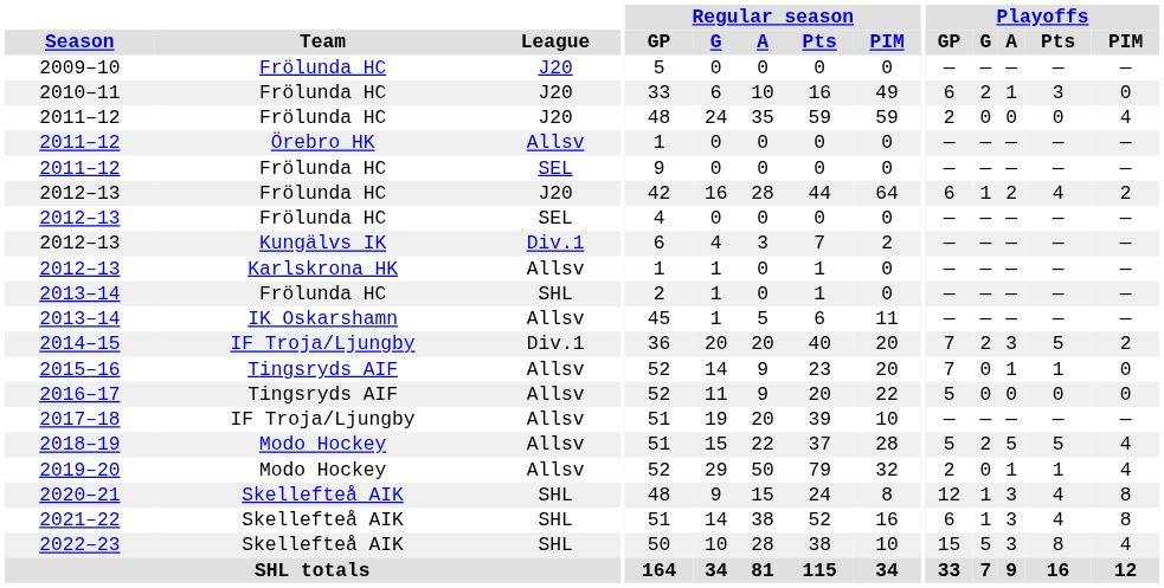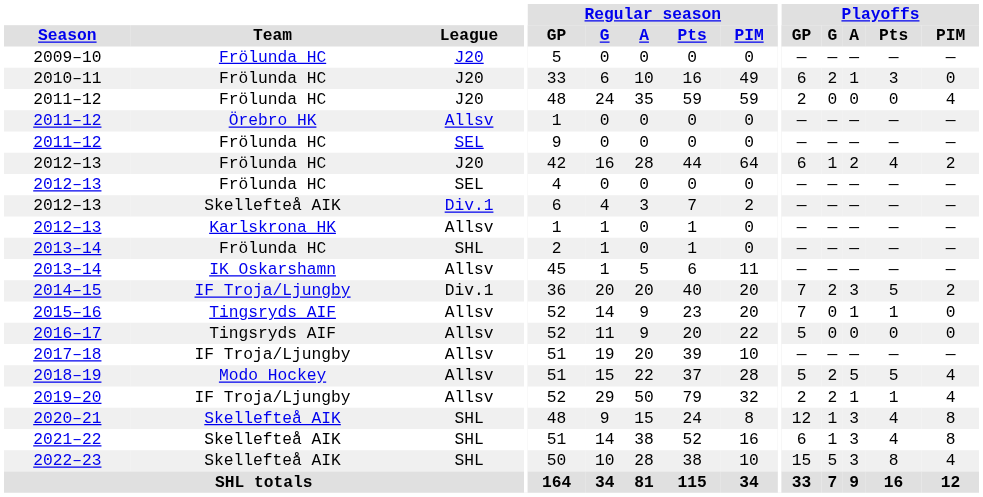 <table border="0" cellpadding="1" cellspacing="0" style="text-align:center; width:60em">
 <tr bgcolor="#e0e0e0">
 <th colspan="3" bgcolor="#ffffff"></th>
 <th rowspan="99" bgcolor="#ffffff"></th>
 <th colspan="5"><a href='#'>Regular season</a></th>
 <th rowspan="99" bgcolor="#ffffff"></th>
 <th colspan="5"><a href='#'>Playoffs</a></th>
 </tr>
 <tr bgcolor="#e0e0e0">
 <th><a href='#'>Season</a></th>
 <th>Team</th>
 <th>League</th>
 <th>GP</th>
 <th><a href='#'>G</a></th>
 <th><a href='#'>A</a></th>
 <th><a href='#'>Pts</a></th>
 <th><a href='#'>PIM</a></th>
 <th>GP</th>
 <th>G</th>
 <th>A</th>
 <th>Pts</th>
 <th>PIM</th>
 </tr>
 <tr>
 <td>2009–10</td>
 <td><a href='#'>Frölunda HC</a></td>
 <td><a href='#'>J20</a></td>
 <td>5</td>
 <td>0</td>
 <td>0</td>
 <td>0</td>
 <td>0</td>
 <td>—</td>
 <td>—</td>
 <td>—</td>
 <td>—</td>
 <td>—</td>
 </tr>
 <tr bgcolor="#f0f0f0">
 <td>2010–11</td>
 <td>Frölunda HC</td>
 <td>J20</td>
 <td>33</td>
 <td>6</td>
 <td>10</td>
 <td>16</td>
 <td>49</td>
 <td>6</td>
 <td>2</td>
 <td>1</td>
 <td>3</td>
 <td>0</td>
 </tr>
 <tr>
 <td>2011–12</td>
 <td>Frölunda HC</td>
 <td>J20</td>
 <td>48</td>
 <td>24</td>
 <td>35</td>
 <td>59</td>
 <td>59</td>
 <td>2</td>
 <td>0</td>
 <td>0</td>
 <td>0</td>
 <td>4</td>
 </tr>
 <tr bgcolor="#f0f0f0">
 <td><a href='#'>2011–12</a></td>
 <td><a href='#'>Örebro HK</a></td>
 <td><a href='#'>Allsv</a></td>
 <td>1</td>
 <td>0</td>
 <td>0</td>
 <td>0</td>
 <td>0</td>
 <td>—</td>
 <td>—</td>
 <td>—</td>
 <td>—</td>
 <td>—</td>
 </tr>
 <tr>
 <td><a href='#'>2011–12</a></td>
 <td>Frölunda HC</td>
 <td><a href='#'>SEL</a></td>
 <td>9</td>
 <td>0</td>
 <td>0</td>
 <td>0</td>
 <td>0</td>
 <td>—</td>
 <td>—</td>
 <td>—</td>
 <td>—</td>
 <td>—</td>
 </tr>
 <tr bgcolor="#f0f0f0">
 <td>2012–13</td>
 <td>Frölunda HC</td>
 <td>J20</td>
 <td>42</td>
 <td>16</td>
 <td>28</td>
 <td>44</td>
 <td>64</td>
 <td>6</td>
 <td>1</td>
 <td>2</td>
 <td>4</td>
 <td>2</td>
 </tr>
 <tr>
 <td><a href='#'>2012–13</a></td>
 <td>Frölunda HC</td>
 <td>SEL</td>
 <td>4</td>
 <td>0</td>
 <td>0</td>
 <td>0</td>
 <td>0</td>
 <td>—</td>
 <td>—</td>
 <td>—</td>
 <td>—</td>
 <td>—</td>
 </tr>
 <tr bgcolor="#f0f0f0">
 <td 2012–13 Hockeyettan season>2012–13</td>
-<td><a href='#'>Kungälvs IK</a></td>
+<td>Skellefteå AIK</td>
 <td><a href='#'>Div.1</a></td>
 <td>6</td>
 <td>4</td>
 <td>3</td>
 <td>7</td>
 <td>2</td>
 <td>—</td>
 <td>—</td>
 <td>—</td>
 <td>—</td>
 <td>—</td>
 </tr>
 <tr>
 <td><a href='#'>2012–13</a></td>
 <td><a href='#'>Karlskrona HK</a></td>
 <td>Allsv</td>
 <td>1</td>
 <td>1</td>
 <td>0</td>
 <td>1</td>
 <td>0</td>
 <td>—</td>
 <td>—</td>
 <td>—</td>
 <td>—</td>
 <td>—</td>
 </tr>
 <tr bgcolor="#f0f0f0">
 <td><a href='#'>2013–14</a></td>
 <td>Frölunda HC</td>
 <td>SHL</td>
 <td>2</td>
 <td>1</td>
 <td>0</td>
 <td>1</td>
 <td>0</td>
 <td>—</td>
 <td>—</td>
 <td>—</td>
 <td>—</td>
 <td>—</td>
 </tr>
 <tr>
 <td><a href='#'>2013–14</a></td>
 <td><a href='#'>IK Oskarshamn</a></td>
 <td>Allsv</td>
 <td>45</td>
 <td>1</td>
 <td>5</td>
 <td>6</td>
 <td>11</td>
 <td>—</td>
 <td>—</td>
 <td>—</td>
 <td>—</td>
 <td>—</td>
 </tr>
 <tr bgcolor="#f0f0f0">
 <td><a href='#'>2014–15</a></td>
 <td><a href='#'>IF Troja/Ljungby</a></td>
 <td>Div.1</td>
 <td>36</td>
 <td>20</td>
 <td>20</td>
 <td>40</td>
 <td>20</td>
 <td>7</td>
 <td>2</td>
 <td>3</td>
 <td>5</td>
 <td>2</td>
 </tr>
 <tr>
 <td><a href='#'>2015–16</a></td>
 <td><a href='#'>Tingsryds AIF</a></td>
 <td>Allsv</td>
 <td>52</td>
 <td>14</td>
 <td>9</td>
 <td>23</td>
 <td>20</td>
 <td>7</td>
 <td>0</td>
 <td>1</td>
 <td>1</td>
 <td>0</td>
 </tr>
 <tr bgcolor="#f0f0f0">
 <td><a href='#'>2016–17</a></td>
 <td>Tingsryds AIF</td>
 <td>Allsv</td>
 <td>52</td>
 <td>11</td>
 <td>9</td>
 <td>20</td>
 <td>22</td>
 <td>5</td>
 <td>0</td>
 <td>0</td>
 <td>0</td>
 <td>0</td>
 </tr>
 <tr>
 <td><a href='#'>2017–18</a></td>
 <td>IF Troja/Ljungby</td>
 <td>Allsv</td>
 <td>51</td>
 <td>19</td>
 <td>20</td>
 <td>39</td>
 <td>10</td>
 <td>—</td>
 <td>—</td>
 <td>—</td>
 <td>—</td>
 <td>—</td>
 </tr>
 <tr bgcolor="#f0f0f0">
 <td><a href='#'>2018–19</a></td>
 <td><a href='#'>Modo Hockey</a></td>
 <td>Allsv</td>
 <td>51</td>
 <td>15</td>
 <td>22</td>
 <td>37</td>
 <td>28</td>
 <td>5</td>
 <td>2</td>
 <td>5</td>
 <td>5</td>
 <td>4</td>
 </tr>
 <tr>
 <td><a href='#'>2019–20</a></td>
-<td>Modo Hockey</td>
+<td>IF Troja/Ljungby</td>
 <td>Allsv</td>
 <td>52</td>
 <td>29</td>
 <td>50</td>
 <td>79</td>
 <td>32</td>
 <td>2</td>
-<td>0</td>
+<td>2</td>
 <td>1</td>
 <td>1</td>
 <td>4</td>
 </tr>
 <tr bgcolor="#f0f0f0">
 <td><a href='#'>2020–21</a></td>
 <td><a href='#'>Skellefteå AIK</a></td>
 <td>SHL</td>
 <td>48</td>
 <td>9</td>
 <td>15</td>
 <td>24</td>
 <td>8</td>
 <td>12</td>
 <td>1</td>
 <td>3</td>
 <td>4</td>
 <td>8</td>
 </tr>
 <tr>
 <td><a href='#'>2021–22</a></td>
 <td>Skellefteå AIK</td>
 <td>SHL</td>
 <td>51</td>
 <td>14</td>
 <td>38</td>
 <td>52</td>
 <td>16</td>
 <td>6</td>
 <td>1</td>
 <td>3</td>
 <td>4</td>
 <td>8</td>
 </tr>
 <tr bgcolor="#f0f0f0">
 <td><a href='#'>2022–23</a></td>
 <td>Skellefteå AIK</td>
 <td>SHL</td>
 <td>50</td>
 <td>10</td>
 <td>28</td>
 <td>38</td>
 <td>10</td>
 <td>15</td>
 <td>5</td>
 <td>3</td>
 <td>8</td>
 <td>4</td>
 </tr>
 <tr bgcolor="#e0e0e0">
 <th colspan="3">SHL totals</th>
 <th>164</th>
 <th>34</th>
 <th>81</th>
 <th>115</th>
 <th>34</th>
 <th>33</th>
 <th>7</th>
 <th>9</th>
 <th>16</th>
 <th>12</th>
 </tr>
 </table>
